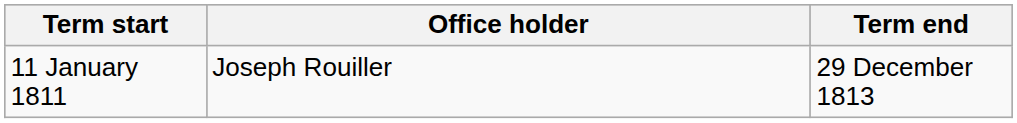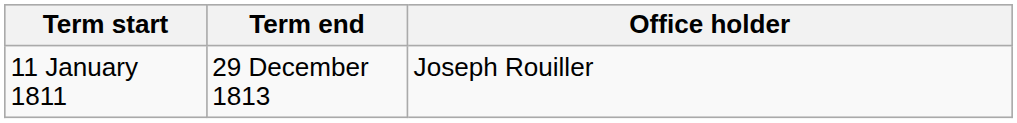 <table class="wikitable" style="width: 70%;">
 <tr>
 <th align="left" style="width: 20%;">Term start</th>
+<th align="left" style="width: 20%;">Term end</th>
 <th align="left">Office holder</th>
-<th align="left" style="width: 20%;">Term end</th>
 </tr>
 <tr valign="top">
 <td>11 January 1811</td>
+<td>29 December 1813</td>
 <td>Joseph Rouiller</td>
-<td>29 December 1813</td>
 </tr>
 </table>
